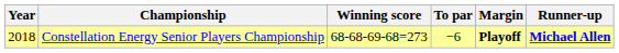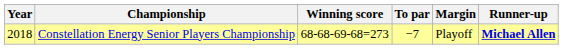 <table class="wikitable">
 <tr>
 <th>Year</th>
 <th>Championship</th>
 <th>Winning score</th>
 <th>To par</th>
 <th>Margin</th>
 <th>Runner-up</th>
 </tr>
 <tr style="background:#FFFF99;">
 <td>2018</td>
 <td><a href='#'>Constellation Energy Senior Players Championship</a></td>
 <td align=right>68-68-69-68=273</td>
-<td align=center>−6</td>
-<td><strong>Playoff</strong></td>
+<td align=center>−7</td>
+<td>Playoff</td>
 <td><strong> <a href='#'>Michael Allen</a></strong></td>
 </tr>
 </table>
